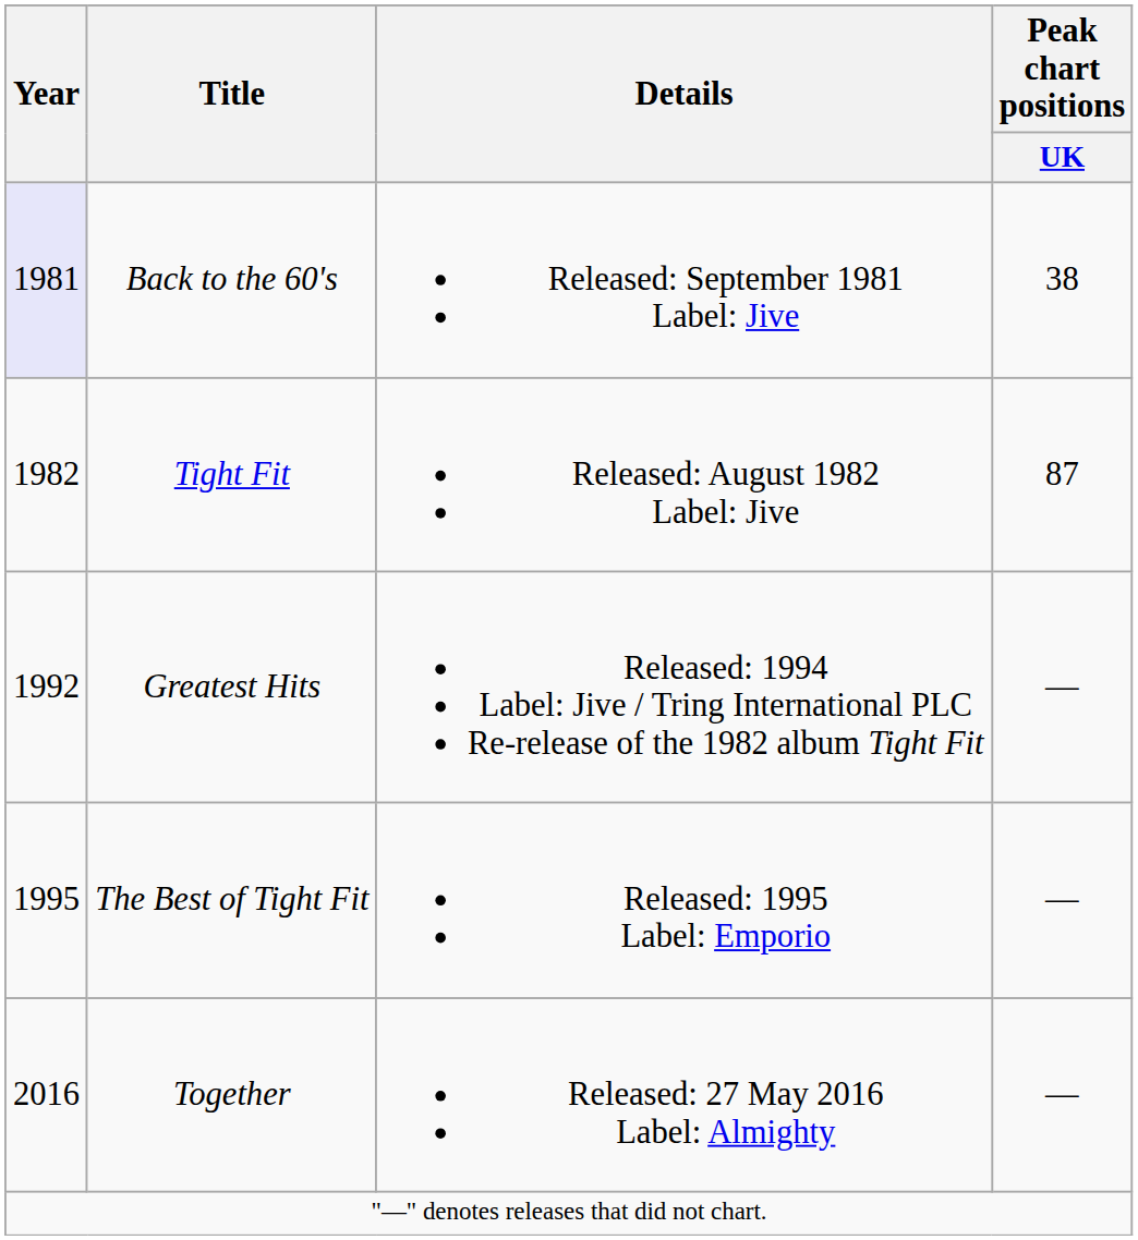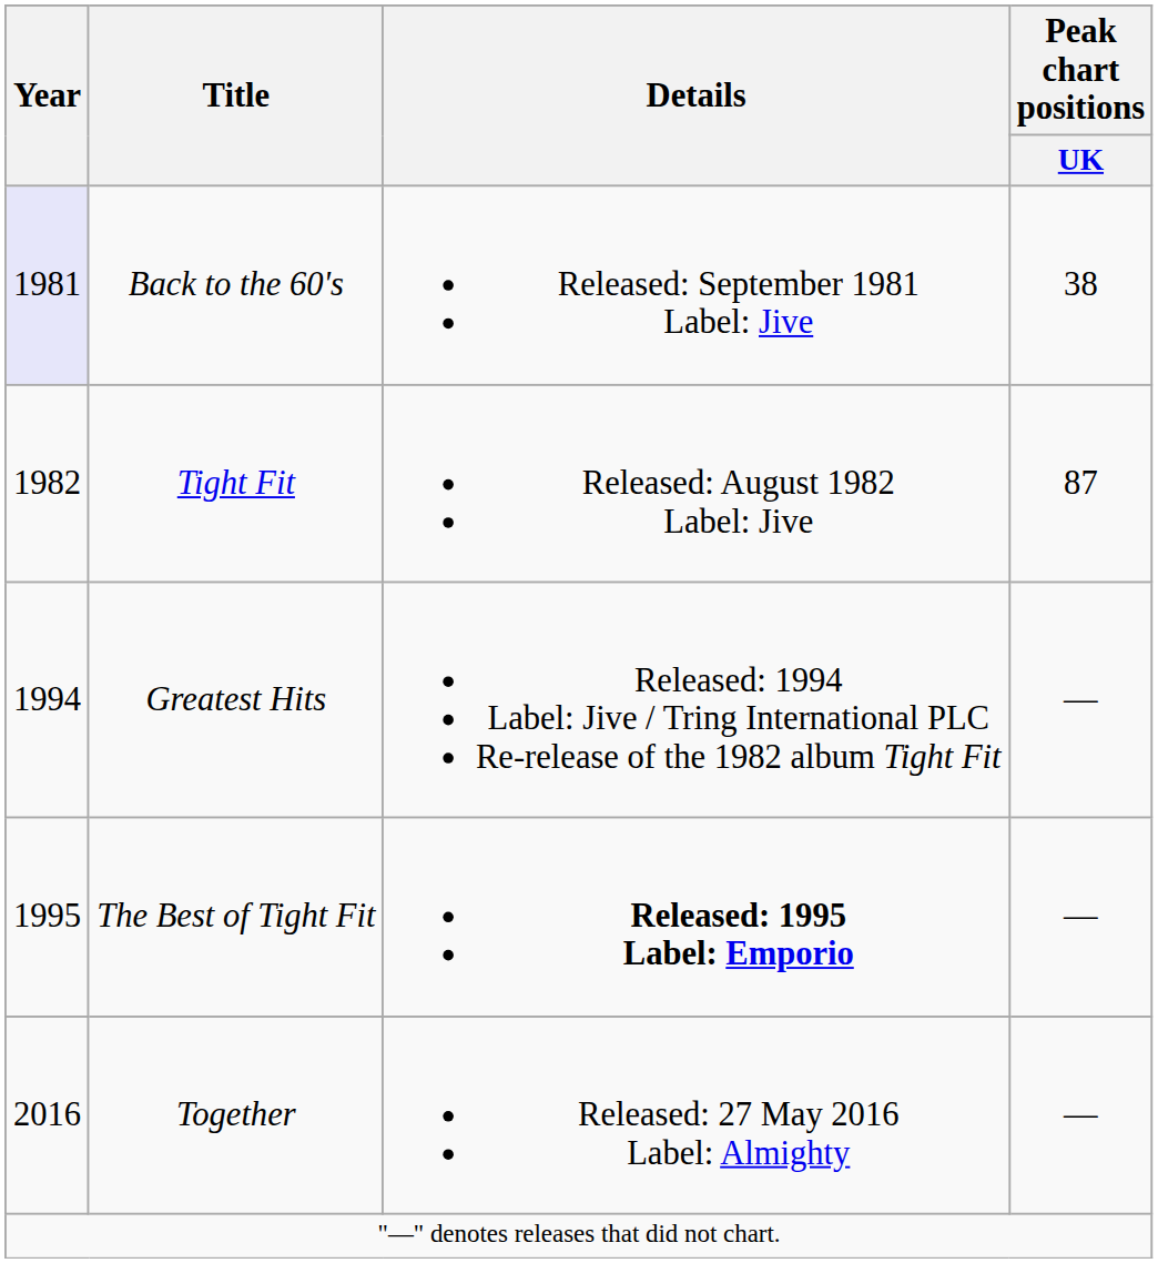 <table class="wikitable" style="text-align:center;">
 <tr>
 <th scope="col" rowspan="2">Year</th>
 <th scope="col" rowspan="2">Title</th>
 <th scope="col" rowspan="2">Details</th>
 <th scope="col" colspan="1">Peak chart positions</th>
 </tr>
 <tr>
 <th scope="col" style="width:3em;font-size:90%;"><a href='#'>UK</a><br></th>
 </tr>
 <tr>
 <td style="background: lavender;">1981</td>
 <td><em>Back to the 60's</em></td>
 <td><br><ul><li>Released: September 1981</li><li>Label: <a href='#'>Jive</a></li></ul></td>
 <td style="text-align:center;">38</td>
 </tr>
 <tr>
 <td>1982</td>
 <td><em><a href='#'>Tight Fit</a></em></td>
 <td><br><ul><li>Released: August 1982</li><li>Label: Jive</li></ul></td>
 <td style="text-align:center;">87</td>
 </tr>
 <tr>
-<td>1992</td>
+<td>1994</td>
 <td><em>Greatest Hits</em></td>
 <td><br><ul><li>Released: 1994</li><li>Label: Jive / Tring International PLC</li><li>Re-release of the 1982 album <em>Tight Fit</em></li></ul></td>
 <td>—</td>
 </tr>
 <tr>
 <td>1995</td>
 <td><em>The Best of Tight Fit</em></td>
-<td><br><ul><li>Released: 1995</li><li>Label: <a href='#'>Emporio</a></li></ul></td>
+<td><strong><br><ul><li>Released: 1995</li><li>Label: <a href='#'>Emporio</a></li></ul></strong></td>
 <td>—</td>
 </tr>
 <tr>
 <td>2016</td>
 <td><em>Together</em></td>
 <td><br><ul><li>Released: 27 May 2016</li><li>Label: <a href='#'>Almighty</a></li></ul></td>
 <td>—</td>
 </tr>
 <tr>
 <td colspan="7" style="text-align:center; font-size:9pt;">"—" denotes releases that did not chart.</td>
 </tr>
 </table>
